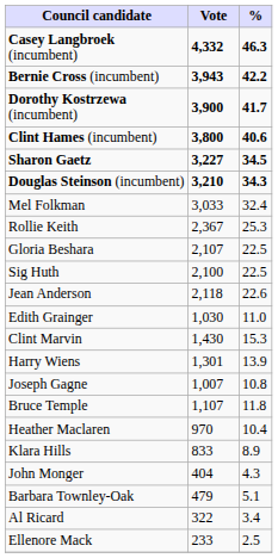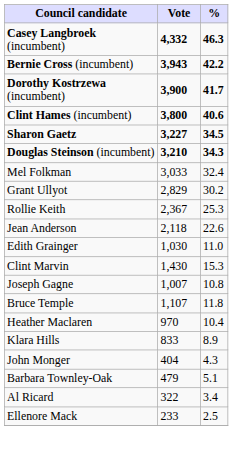 <table class="wikitable">
 <tr>
 <th style="background:#ddf;" width="200px">Council candidate</th>
 <th style="background:#ddf;" width="50px">Vote</th>
 <th style="background:#ddf;" width="30px">%</th>
 </tr>
 <tr>
 <td><strong>Casey Langbroek</strong> (incumbent)</td>
 <td><strong>4,332</strong></td>
 <td><strong>46.3</strong></td>
 </tr>
 <tr>
 <td><strong>Bernie Cross</strong> (incumbent)</td>
 <td><strong>3,943</strong></td>
 <td><strong>42.2</strong></td>
 </tr>
 <tr>
 <td><strong>Dorothy Kostrzewa</strong> (incumbent)</td>
 <td><strong>3,900</strong></td>
 <td><strong>41.7</strong></td>
 </tr>
 <tr>
 <td><strong>Clint Hames</strong> (incumbent)</td>
 <td><strong>3,800</strong></td>
 <td><strong>40.6</strong></td>
 </tr>
 <tr>
 <td><strong>Sharon Gaetz</strong></td>
 <td><strong>3,227</strong></td>
 <td><strong>34.5</strong></td>
 </tr>
 <tr>
 <td><strong>Douglas Steinson</strong> (incumbent)</td>
 <td><strong>3,210</strong></td>
 <td><strong>34.3</strong></td>
 </tr>
 <tr>
 <td>Mel Folkman</td>
 <td>3,033</td>
 <td>32.4</td>
 </tr>
 <tr>
+<td>Grant Ullyot</td>
+<td>2,829</td>
+<td>30.2</td>
+</tr>
+<tr>
 <td>Rollie Keith</td>
 <td>2,367</td>
 <td>25.3</td>
-</tr>
-<tr>
-<td>Gloria Beshara</td>
-<td>2,107</td>
-<td>22.5</td>
-</tr>
-<tr>
-<td>Sig Huth</td>
-<td>2,100</td>
-<td>22.5</td>
 </tr>
 <tr>
 <td>Jean Anderson</td>
 <td>2,118</td>
 <td>22.6</td>
 </tr>
 <tr>
 <td>Edith Grainger</td>
 <td>1,030</td>
 <td>11.0</td>
 </tr>
 <tr>
 <td>Clint Marvin</td>
 <td>1,430</td>
 <td>15.3</td>
-</tr>
-<tr>
-<td>Harry Wiens</td>
-<td>1,301</td>
-<td>13.9</td>
 </tr>
 <tr>
 <td>Joseph Gagne</td>
 <td>1,007</td>
 <td>10.8</td>
 </tr>
 <tr>
 <td>Bruce Temple</td>
 <td>1,107</td>
 <td>11.8</td>
 </tr>
 <tr>
 <td>Heather Maclaren</td>
 <td>970</td>
 <td>10.4</td>
 </tr>
 <tr>
 <td>Klara Hills</td>
 <td>833</td>
 <td>8.9</td>
 </tr>
 <tr>
 <td>John Monger</td>
 <td>404</td>
 <td>4.3</td>
 </tr>
 <tr>
 <td>Barbara Townley-Oak</td>
 <td>479</td>
 <td>5.1</td>
 </tr>
 <tr>
 <td>Al Ricard</td>
 <td>322</td>
 <td>3.4</td>
 </tr>
 <tr>
 <td>Ellenore Mack</td>
 <td>233</td>
 <td>2.5</td>
 </tr>
 <tr>
 </tr>
 </table>
